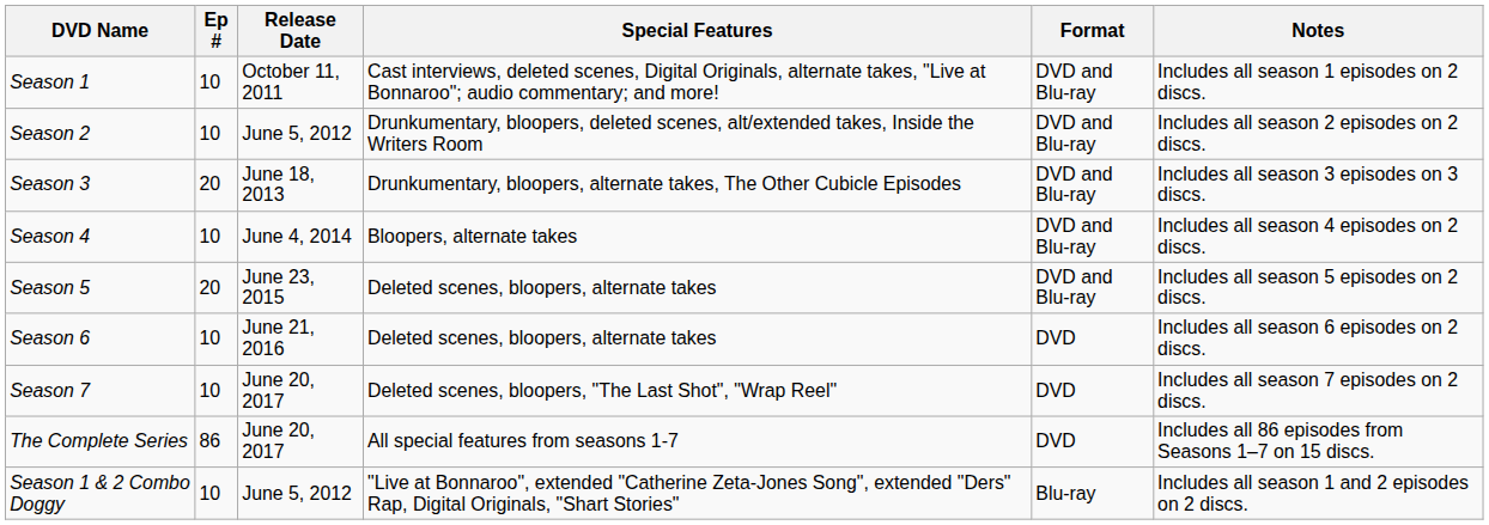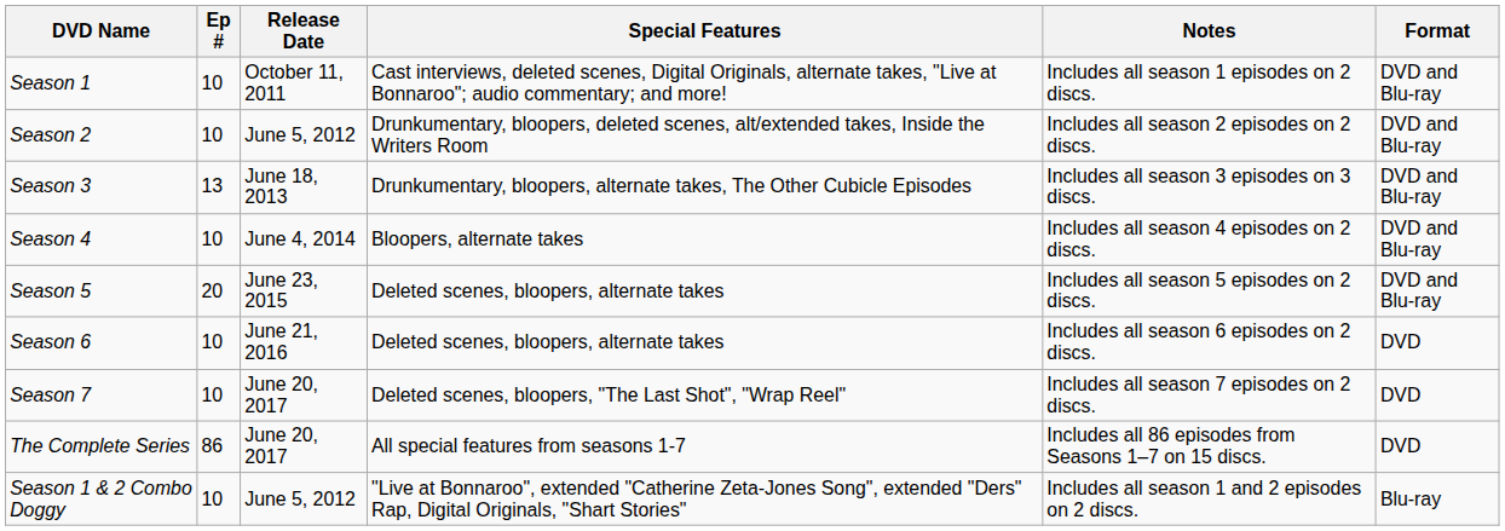 <table class="wikitable">
 <tr>
 <th>DVD Name</th>
 <th>Ep #</th>
 <th>Release Date</th>
 <th>Special Features</th>
+<th>Notes</th>
 <th>Format</th>
-<th>Notes</th>
 </tr>
 <tr>
 <td><em>Season 1</em></td>
 <td>10</td>
 <td>October 11, 2011</td>
 <td>Cast interviews, deleted scenes, Digital Originals, alternate takes, "Live at Bonnaroo"; audio commentary; and more!</td>
+<td>Includes all season 1 episodes on 2 discs.</td>
 <td>DVD and Blu-ray</td>
-<td>Includes all season 1 episodes on 2 discs.</td>
 </tr>
 <tr>
 <td><em>Season 2</em></td>
 <td>10</td>
 <td>June 5, 2012</td>
 <td>Drunkumentary, bloopers, deleted scenes, alt/extended takes, Inside the Writers Room</td>
+<td>Includes all season 2 episodes on 2 discs.</td>
 <td>DVD and Blu-ray</td>
-<td>Includes all season 2 episodes on 2 discs.</td>
 </tr>
 <tr>
 <td><em>Season 3</em></td>
-<td>20</td>
+<td>13</td>
 <td>June 18, 2013</td>
 <td>Drunkumentary, bloopers, alternate takes, The Other Cubicle Episodes</td>
+<td>Includes all season 3 episodes on 3 discs.</td>
 <td>DVD and Blu-ray</td>
-<td>Includes all season 3 episodes on 3 discs.</td>
 </tr>
 <tr>
 <td><em>Season 4</em></td>
 <td>10</td>
 <td>June 4, 2014</td>
 <td>Bloopers, alternate takes</td>
+<td>Includes all season 4 episodes on 2 discs.</td>
 <td>DVD and Blu-ray</td>
-<td>Includes all season 4 episodes on 2 discs.</td>
 </tr>
 <tr>
 <td><em>Season 5</em></td>
 <td>20</td>
 <td>June 23, 2015</td>
 <td>Deleted scenes, bloopers, alternate takes</td>
+<td>Includes all season 5 episodes on 2 discs.</td>
 <td>DVD and Blu-ray</td>
-<td>Includes all season 5 episodes on 2 discs.</td>
 </tr>
 <tr>
 <td><em>Season 6</em></td>
 <td>10</td>
 <td>June 21, 2016</td>
 <td>Deleted scenes, bloopers, alternate takes</td>
+<td>Includes all season 6 episodes on 2 discs.</td>
 <td>DVD</td>
-<td>Includes all season 6 episodes on 2 discs.</td>
 </tr>
 <tr>
 <td><em>Season 7</em></td>
 <td>10</td>
 <td>June 20, 2017</td>
 <td>Deleted scenes, bloopers, "The Last Shot", "Wrap Reel"</td>
+<td>Includes all season 7 episodes on 2 discs.</td>
 <td>DVD</td>
-<td>Includes all season 7 episodes on 2 discs.</td>
 </tr>
 <tr>
 <td><em>The Complete Series</em></td>
 <td>86</td>
 <td>June 20, 2017</td>
 <td>All special features from seasons 1-7</td>
+<td>Includes all 86 episodes from Seasons 1–7 on 15 discs.</td>
 <td>DVD</td>
-<td>Includes all 86 episodes from Seasons 1–7 on 15 discs.</td>
 </tr>
 <tr>
 <td><em>Season 1 & 2 Combo Doggy</em></td>
 <td>10</td>
 <td>June 5, 2012</td>
 <td>"Live at Bonnaroo", extended "Catherine Zeta-Jones Song", extended "Ders" Rap, Digital Originals, "Shart Stories"</td>
+<td>Includes all season 1 and 2 episodes on 2 discs.</td>
 <td>Blu-ray</td>
-<td>Includes all season 1 and 2 episodes on 2 discs.</td>
 </tr>
 </table>
